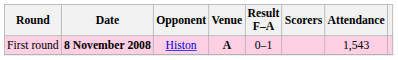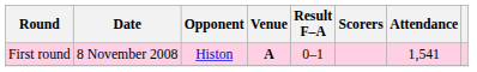 <table class="wikitable" style="text-align:center;">
 <tr>
 <th>Round</th>
 <th>Date</th>
 <th>Opponent</th>
 <th>Venue</th>
 <th>Result<br>F–A</th>
 <th class=unsortable>Scorers</th>
 <th>Attendance</th>
 <th></th>
 </tr>
 <tr bgcolor="#ffd0e3">
 <td>First round</td>
-<td><strong>8 November 2008</strong></td>
+<td>8 November 2008</td>
 <td><a href='#'>Histon</a></td>
 <td><strong>A</strong></td>
 <td>0–1</td>
 <td></td>
-<td>1,543</td>
+<td>1,541</td>
 <td></td>
 </tr>
 <tr>
 </tr>
 </table>
